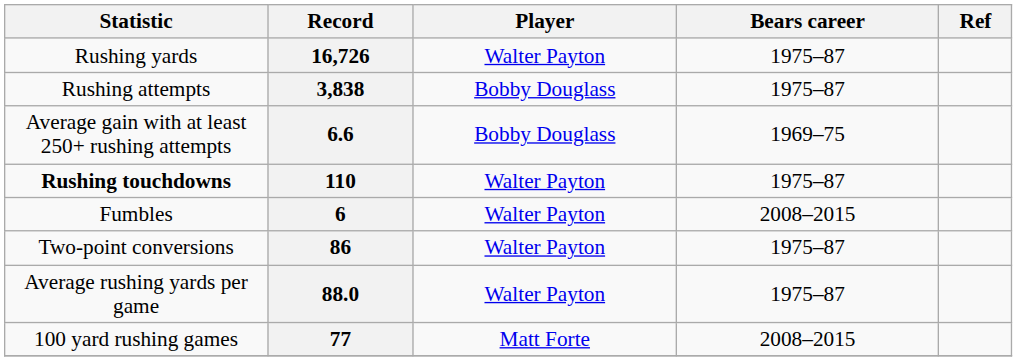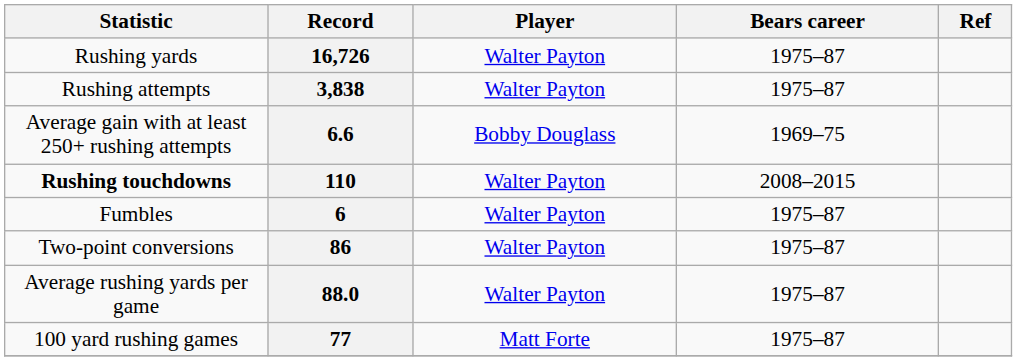 <table class="sortable wikitable" style="text-align:center" width="60%">
 <tr>
 <th scope="col" width=18%>Statistic</th>
 <th scope="col" width=10% class="unsortable">Record</th>
 <th scope="col" width=18%>Player</th>
 <th scope="col" width=18%>Bears career</th>
 <th scope="col" width=5% class="unsortable">Ref</th>
 </tr>
 <tr>
 <td>Rushing yards</td>
 <th>16,726</th>
 <td><a href='#'>Walter Payton</a></td>
 <td>1975–87</td>
 <td></td>
 </tr>
 <tr>
 <td>Rushing attempts</td>
 <th>3,838</th>
-<td><a href='#'>Bobby Douglass</a></td>
+<td><a href='#'>Walter Payton</a></td>
 <td>1975–87</td>
 <td></td>
 </tr>
 <tr>
 <td>Average gain with at least 250+ rushing attempts</td>
 <th>6.6</th>
 <td><a href='#'>Bobby Douglass</a></td>
 <td>1969–75</td>
 <td></td>
 </tr>
 <tr>
 <td><strong>Rushing touchdowns</strong></td>
 <th>110</th>
 <td><a href='#'>Walter Payton</a></td>
-<td>1975–87</td>
+<td>2008–2015</td>
 <td></td>
 </tr>
 <tr>
 <td>Fumbles</td>
 <th>6</th>
 <td><a href='#'>Walter Payton</a></td>
-<td>2008–2015</td>
+<td>1975–87</td>
 <td></td>
 </tr>
 <tr>
 <td>Two-point conversions</td>
 <th>86</th>
 <td><a href='#'>Walter Payton</a></td>
 <td>1975–87</td>
 <td></td>
 </tr>
 <tr>
 <td>Average rushing yards per game</td>
 <th>88.0</th>
 <td><a href='#'>Walter Payton</a></td>
 <td>1975–87</td>
 <td></td>
 </tr>
 <tr>
 <td>100 yard rushing games</td>
 <th>77</th>
 <td><a href='#'>Matt Forte</a></td>
-<td>2008–2015</td>
+<td>1975–87</td>
 <td></td>
 </tr>
 <tr>
 </tr>
 </table>
